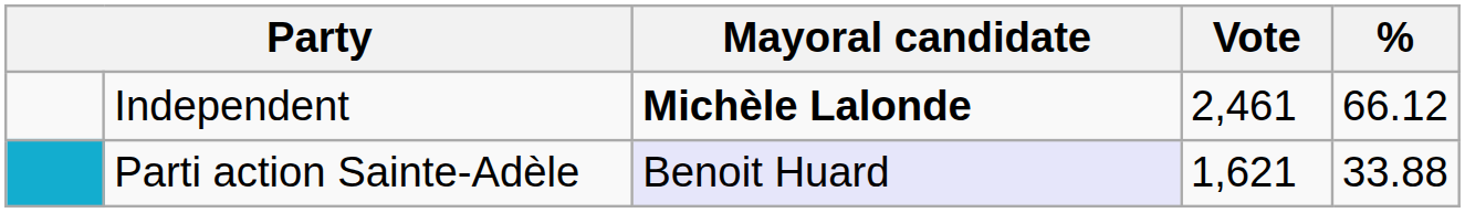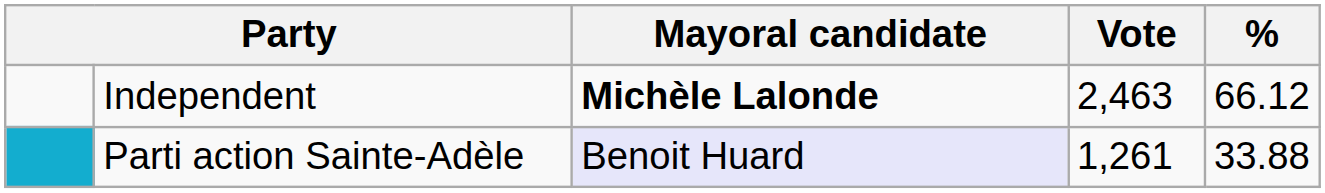 <table class="wikitable">
 <tr>
 <th bgcolor="#DDDDFF" width="230px" colspan="2">Party</th>
 <th bgcolor="#DDDDFF" width="200px">Mayoral candidate</th>
 <th bgcolor="#DDDDFF" width="50px">Vote</th>
 <th bgcolor="#DDDDFF" width="30px">%</th>
 </tr>
 <tr>
 <td> </td>
 <td>Independent</td>
 <td><strong>Michèle Lalonde</strong></td>
-<td>2,461</td>
+<td>2,463</td>
 <td>66.12</td>
 </tr>
 <tr>
 <td bgcolor=#13adcf width="30px"> </td>
 <td>Parti action Sainte-Adèle</td>
 <td style="background: lavender;">Benoit Huard</td>
-<td>1,621</td>
+<td>1,261</td>
 <td>33.88</td>
 </tr>
 </table>
